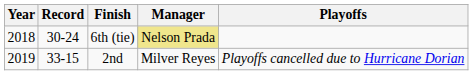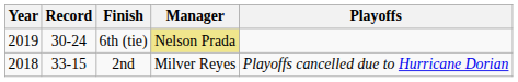 <table class="wikitable">
 <tr>
 <th>Year</th>
 <th>Record</th>
 <th>Finish</th>
 <th>Manager</th>
 <th>Playoffs</th>
 </tr>
 <tr align=center>
-<td>2018</td>
+<td>2019</td>
 <td>30-24</td>
 <td>6th (tie)</td>
 <td style="background: khaki;">Nelson Prada</td>
 <td></td>
 </tr>
 <tr align=center>
-<td>2019</td>
+<td>2018</td>
 <td>33-15</td>
 <td>2nd</td>
 <td>Milver Reyes</td>
 <td><em>Playoffs cancelled due to <a href='#'>Hurricane Dorian</a></em></td>
 </tr>
 </table>
